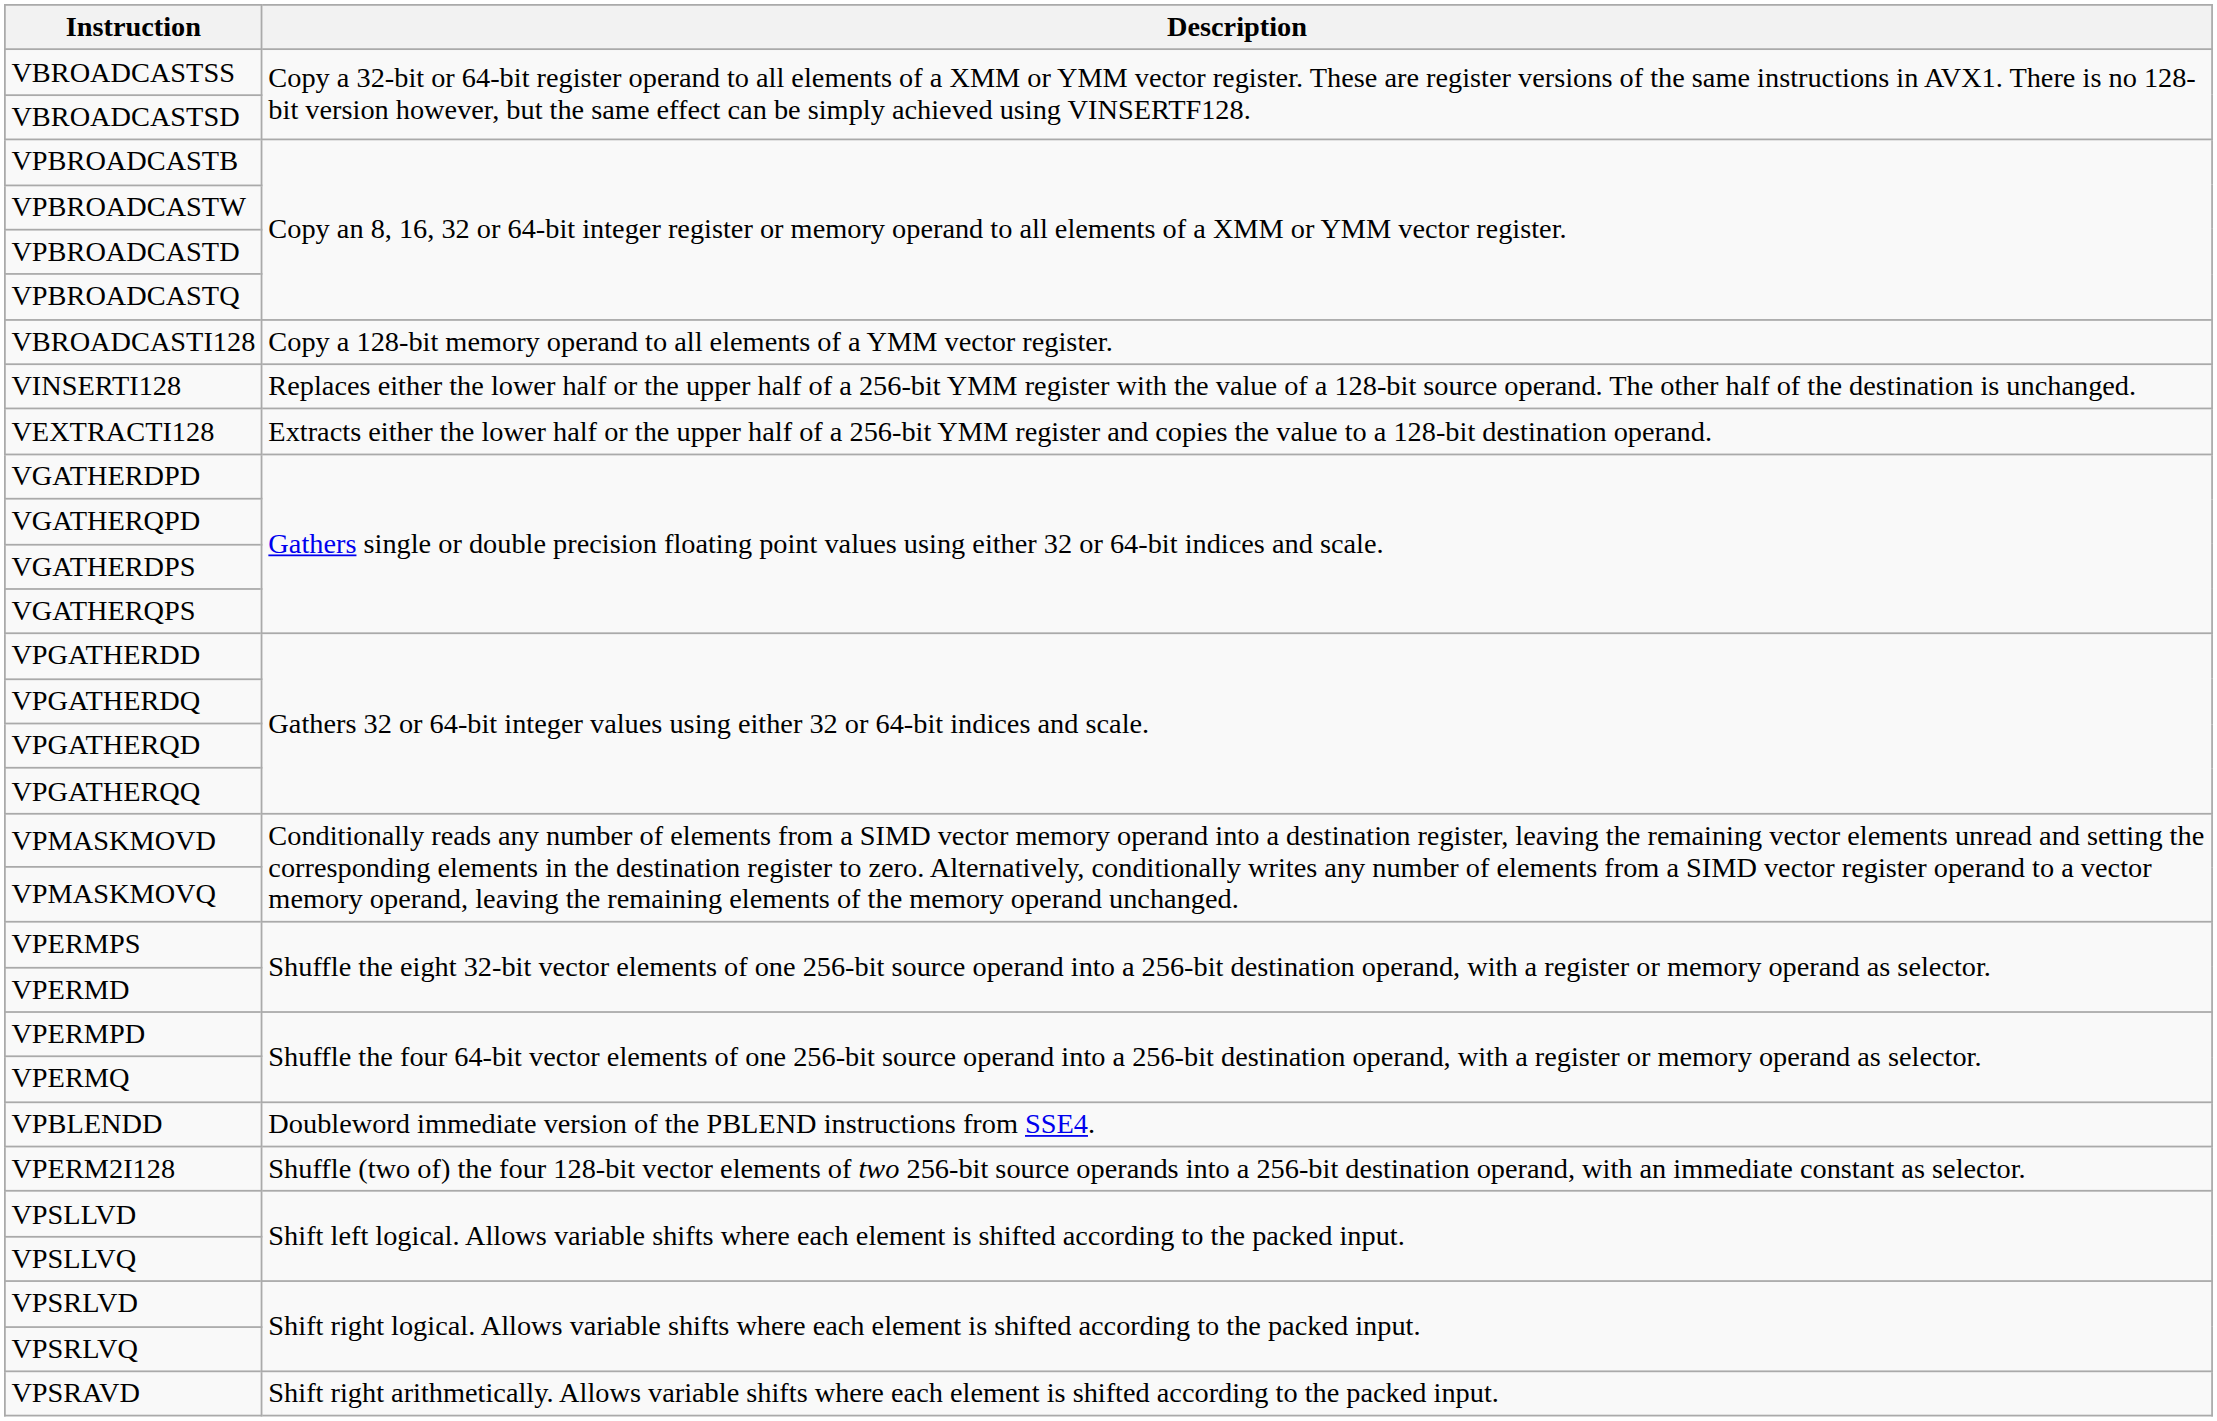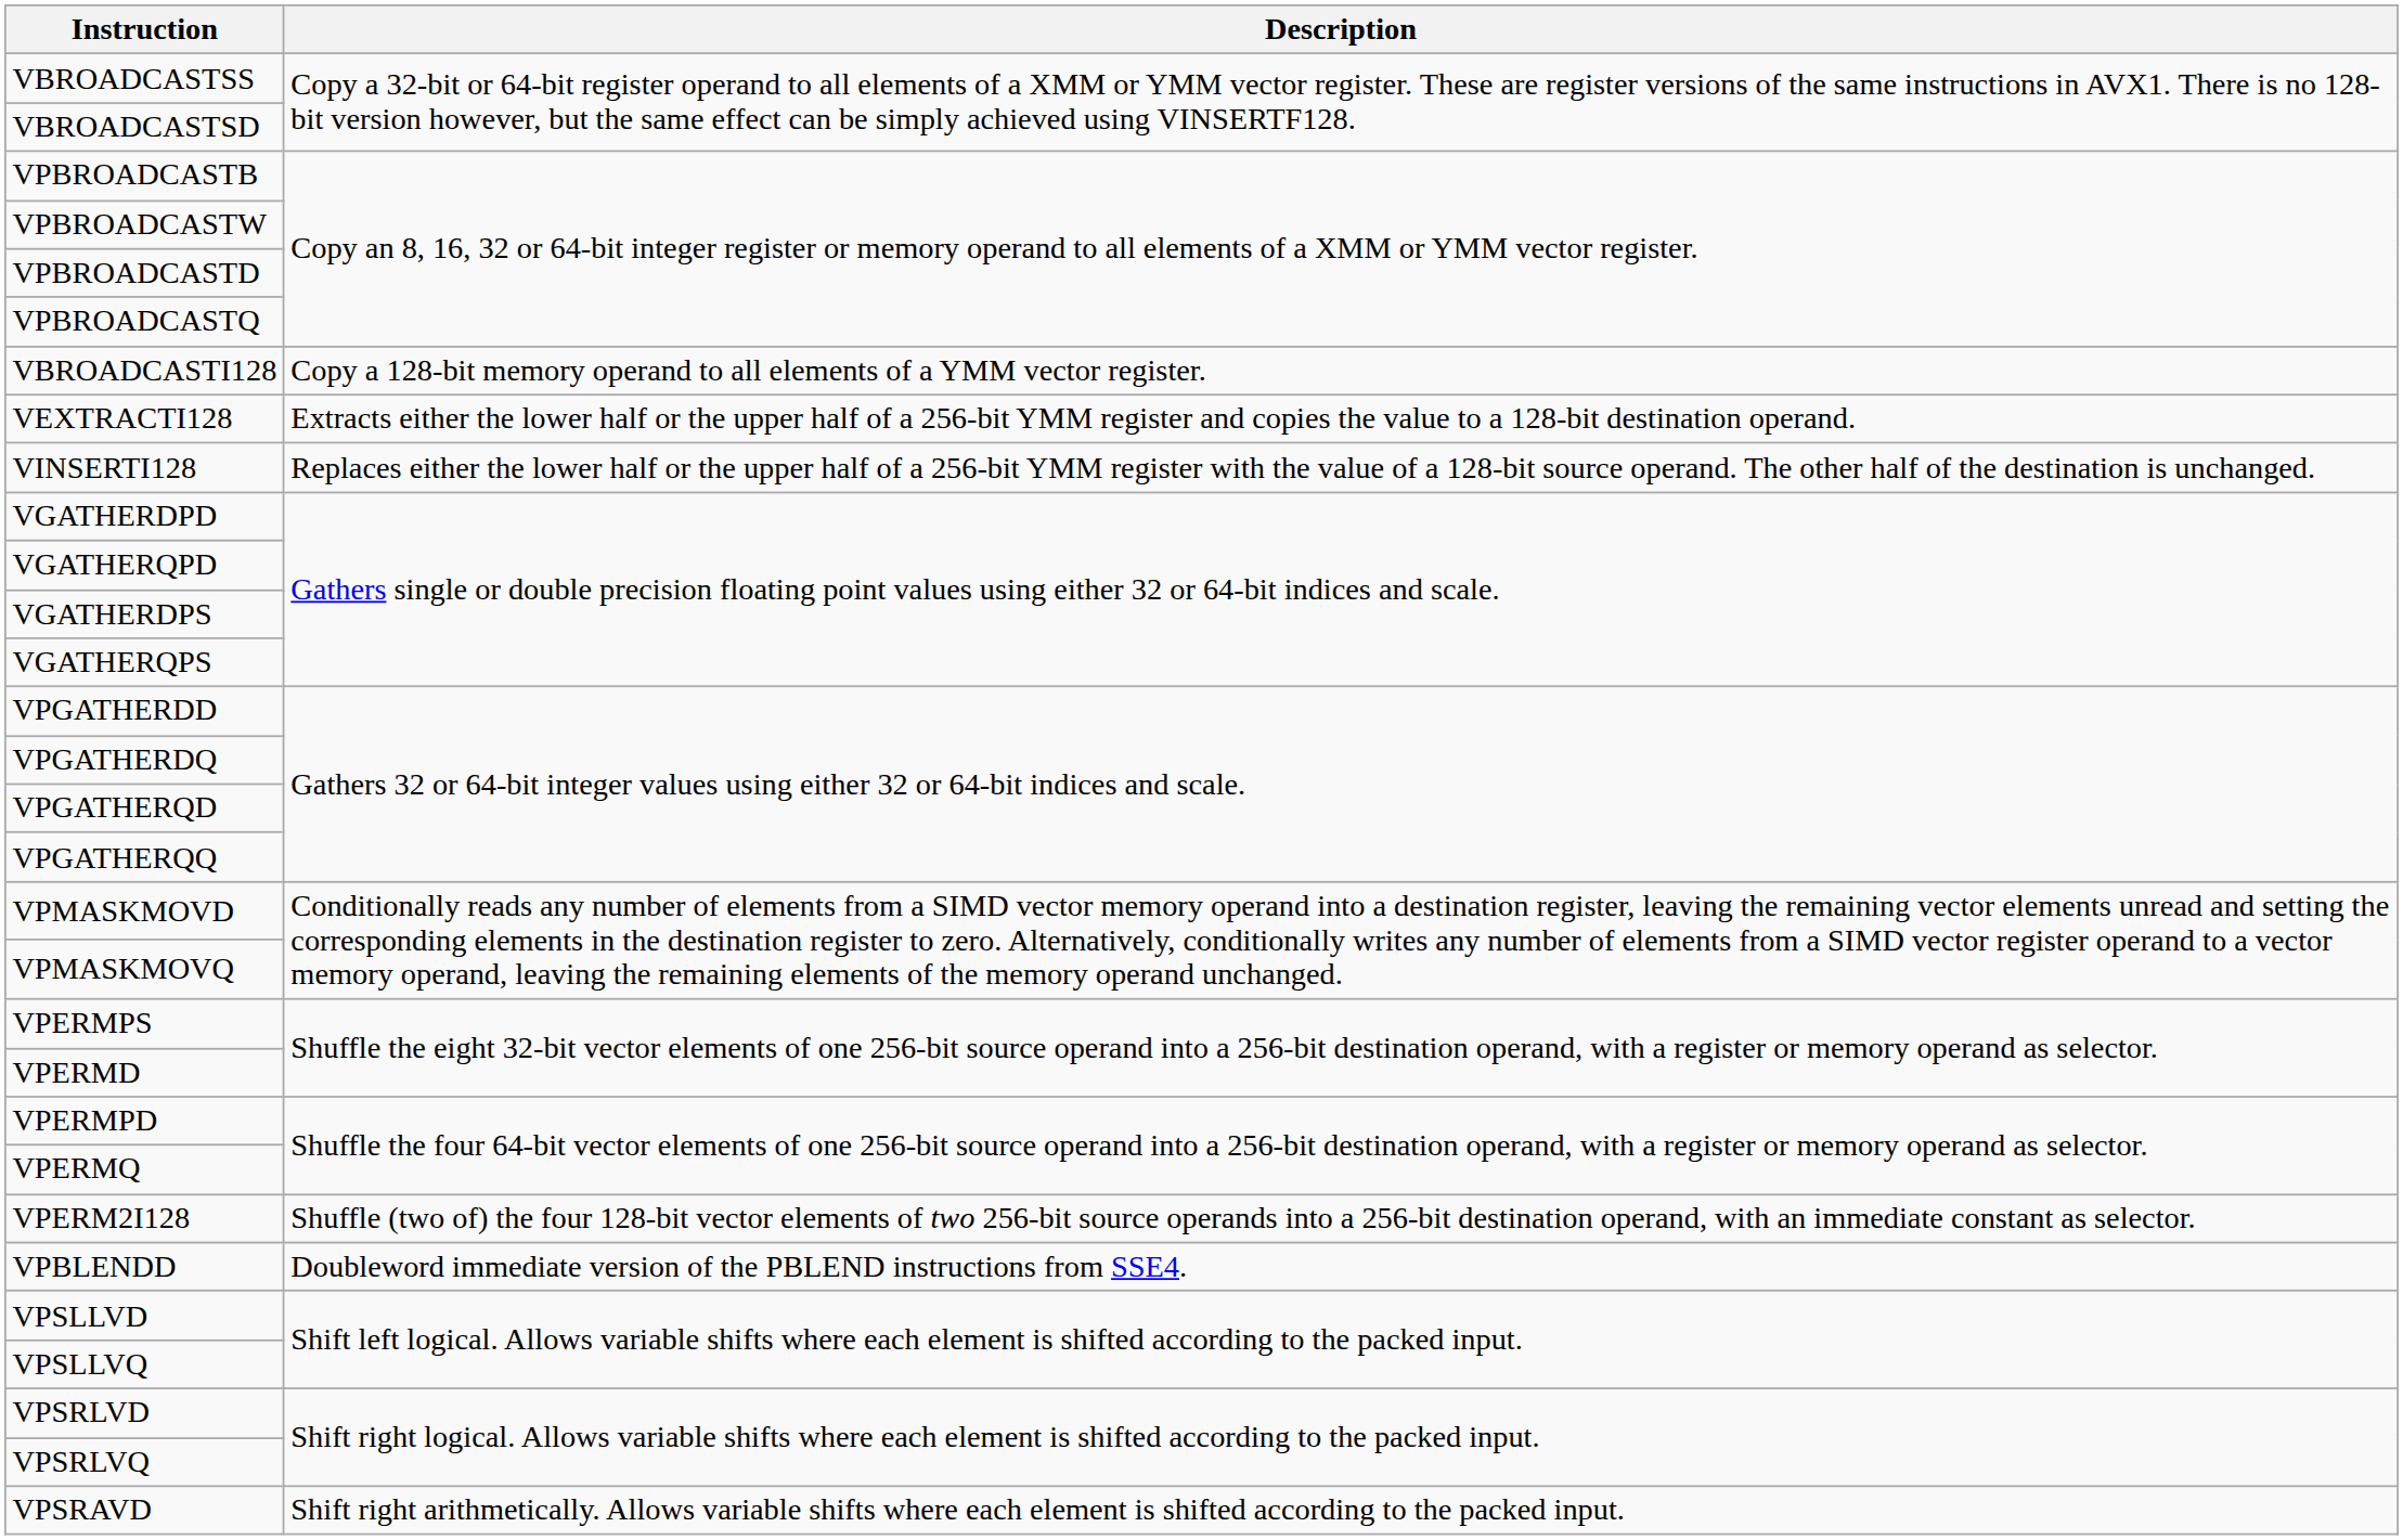 <table class="wikitable sortable">
 <tr>
 <th>Instruction</th>
 <th>Description</th>
 </tr>
 <tr>
 <td>VBROADCASTSS</td>
 <td rowspan=2>Copy a 32-bit or 64-bit register operand to all elements of a XMM or YMM vector register. These are register versions of the same instructions in AVX1. There is no 128-bit version however, but the same effect can be simply achieved using VINSERTF128.</td>
 </tr>
 <tr>
 <td>VBROADCASTSD</td>
 </tr>
 <tr>
 <td>VPBROADCASTB</td>
 <td rowspan=4>Copy an 8, 16, 32 or 64-bit integer register or memory operand to all elements of a XMM or YMM vector register.</td>
 </tr>
 <tr>
 <td>VPBROADCASTW</td>
 </tr>
 <tr>
 <td>VPBROADCASTD</td>
 </tr>
 <tr>
 <td>VPBROADCASTQ</td>
 </tr>
 <tr>
 <td>VBROADCASTI128</td>
 <td>Copy a 128-bit memory operand to all elements of a YMM vector register.</td>
 </tr>
 <tr>
+<td>VEXTRACTI128</td>
+<td>Extracts either the lower half or the upper half of a 256-bit YMM register and copies the value to a 128-bit destination operand.</td>
+</tr>
+<tr>
 <td>VINSERTI128</td>
 <td>Replaces either the lower half or the upper half of a 256-bit YMM register with the value of a 128-bit source operand. The other half of the destination is unchanged.</td>
-</tr>
-<tr>
-<td>VEXTRACTI128</td>
-<td>Extracts either the lower half or the upper half of a 256-bit YMM register and copies the value to a 128-bit destination operand.</td>
 </tr>
 <tr>
 <td>VGATHERDPD</td>
 <td rowspan=4><a href='#'>Gathers</a> single or double precision floating point values using either 32 or 64-bit indices and scale.</td>
 </tr>
 <tr>
 <td>VGATHERQPD</td>
 </tr>
 <tr>
 <td>VGATHERDPS</td>
 </tr>
 <tr>
 <td>VGATHERQPS</td>
 </tr>
 <tr>
 <td>VPGATHERDD</td>
 <td rowspan=4>Gathers 32 or 64-bit integer values using either 32 or 64-bit indices and scale.</td>
 </tr>
 <tr>
 <td>VPGATHERDQ</td>
 </tr>
 <tr>
 <td>VPGATHERQD</td>
 </tr>
 <tr>
 <td>VPGATHERQQ</td>
 </tr>
 <tr>
 <td>VPMASKMOVD</td>
 <td rowspan=2>Conditionally reads any number of elements from a SIMD vector memory operand into a destination register, leaving the remaining vector elements unread and setting the corresponding elements in the destination register to zero. Alternatively, conditionally writes any number of elements from a SIMD vector register operand to a vector memory operand, leaving the remaining elements of the memory operand unchanged.</td>
 </tr>
 <tr>
 <td>VPMASKMOVQ</td>
 </tr>
 <tr>
 <td>VPERMPS</td>
 <td rowspan=2>Shuffle the eight 32-bit vector elements of one 256-bit source operand into a 256-bit destination operand, with a register or memory operand as selector.</td>
 </tr>
 <tr>
 <td>VPERMD</td>
 </tr>
 <tr>
 <td>VPERMPD</td>
 <td rowspan=2>Shuffle the four 64-bit vector elements of one 256-bit source operand into a 256-bit destination operand, with a register or memory operand as selector.</td>
 </tr>
 <tr>
 <td>VPERMQ</td>
 </tr>
 <tr>
+<td>VPERM2I128</td>
+<td>Shuffle (two of) the four 128-bit vector elements of <em>two</em> 256-bit source operands into a 256-bit destination operand, with an immediate constant as selector.</td>
+</tr>
+<tr>
 <td>VPBLENDD</td>
 <td>Doubleword immediate version of the PBLEND instructions from <a href='#'>SSE4</a>.</td>
-</tr>
-<tr>
-<td>VPERM2I128</td>
-<td>Shuffle (two of) the four 128-bit vector elements of <em>two</em> 256-bit source operands into a 256-bit destination operand, with an immediate constant as selector.</td>
 </tr>
 <tr>
 <td>VPSLLVD</td>
 <td rowspan=2>Shift left logical. Allows variable shifts where each element is shifted according to the packed input.</td>
 </tr>
 <tr>
 <td>VPSLLVQ</td>
 </tr>
 <tr>
 <td>VPSRLVD</td>
 <td rowspan=2>Shift right logical. Allows variable shifts where each element is shifted according to the packed input.</td>
 </tr>
 <tr>
 <td>VPSRLVQ</td>
 </tr>
 <tr>
 <td>VPSRAVD</td>
 <td>Shift right arithmetically. Allows variable shifts where each element is shifted according to the packed input.</td>
 </tr>
 </table>
